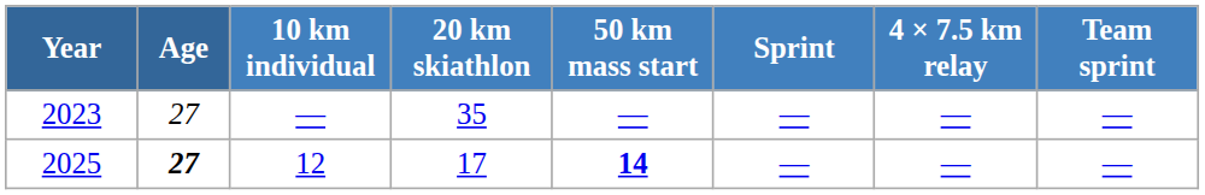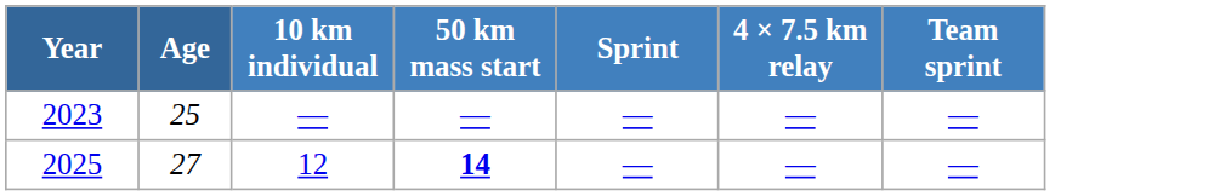 <table class="wikitable" style="font-size:95%; text-align:center; border:grey solid 1px; border-collapse:collapse; background:#ffffff;">
 <tr>
 <th style="background-color:#369; color:white; width:60px;"> Year </th>
 <th style="background-color:#369; color:white; width:40px;"> Age </th>
 <th style="background-color:#4180be; color:white; width:75px;"> 10 km <br> individual </th>
-<th style="background-color:#4180be; color:white; width:75px;"> 20 km <br> skiathlon </th>
 <th style="background-color:#4180be; color:white; width:75px;"> 50 km <br> mass start </th>
 <th style="background-color:#4180be; color:white; width:75px;"> Sprint </th>
 <th style="background-color:#4180be; color:white; width:75px;"> 4 × 7.5 km <br> relay </th>
 <th style="background-color:#4180be; color:white; width:75px;"> Team <br> sprint </th>
 </tr>
 <tr>
 <td><a href='#'>2023</a></td>
-<td><em>27</em></td>
+<td><em>25</em></td>
 <td><a href='#'>—</a></td>
-<td><a href='#'>35</a></td>
 <td><a href='#'>—</a></td>
 <td><a href='#'>—</a></td>
 <td><a href='#'>—</a></td>
 <td><a href='#'>—</a></td>
 </tr>
 <tr>
 <td><a href='#'>2025</a></td>
-<td><strong><em>27</em></strong></td>
+<td><em>27</em></td>
 <td><a href='#'>12</a></td>
-<td><a href='#'>17</a></td>
 <td><strong><a href='#'>14</a></strong></td>
 <td><a href='#'>—</a></td>
 <td><a href='#'>—</a></td>
 <td><a href='#'>—</a></td>
 </tr>
 </table>
